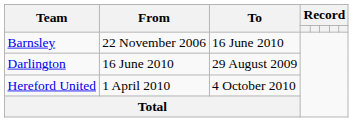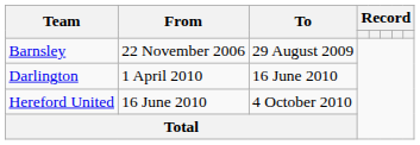 <table class=wikitable style="text-align: center">
 <tr>
 <th rowspan=2>Team</th>
 <th rowspan=2>From</th>
 <th rowspan=2>To</th>
 <th colspan=5>Record</th>
 </tr>
 <tr>
 <th></th>
 <th></th>
 <th></th>
 <th></th>
 <th></th>
 </tr>
 <tr>
 <td align=left><a href='#'>Barnsley</a></td>
 <td align=left>22 November 2006</td>
+<td align=left>29 August 2009<br></td>
+</tr>
+<tr>
+<td align=left><a href='#'>Darlington</a></td>
+<td align=left>1 April 2010</td>
 <td align=left>16 June 2010<br></td>
 </tr>
 <tr>
-<td align=left><a href='#'>Darlington</a></td>
+<td align=left><a href='#'>Hereford United</a></td>
 <td align=left>16 June 2010</td>
-<td align=left>29 August 2009<br></td>
-</tr>
-<tr>
-<td align=left><a href='#'>Hereford United</a></td>
-<td align=left>1 April 2010</td>
 <td align=left>4 October 2010<br></td>
 </tr>
 <tr>
 <th colspan=3>Total<br></th>
 </tr>
 </table>
